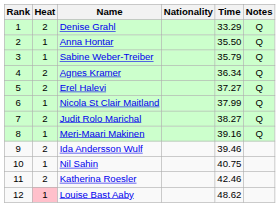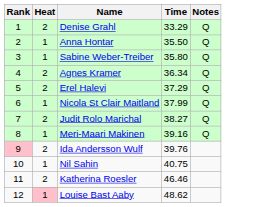 <table class="wikitable sortable" style="text-align:center">
 <tr>
 <th>Rank</th>
 <th>Heat</th>
 <th>Name</th>
-<th>Nationality</th>
 <th>Time</th>
 <th>Notes</th>
 </tr>
 <tr bgcolor=ccffcc>
 <td>1</td>
 <td>2</td>
 <td align=left><a href='#'>Denise Grahl</a></td>
-<td align=left></td>
 <td>33.29</td>
 <td>Q</td>
 </tr>
 <tr bgcolor=ccffcc>
 <td>2</td>
 <td>1</td>
 <td align=left><a href='#'>Anna Hontar</a></td>
-<td align=left></td>
 <td>35.50</td>
 <td>Q</td>
 </tr>
 <tr bgcolor=ccffcc>
 <td>3</td>
 <td>1</td>
 <td align=left><a href='#'>Sabine Weber-Treiber</a></td>
-<td align=left></td>
-<td>35.79</td>
+<td>35.80</td>
 <td>Q</td>
 </tr>
 <tr bgcolor=ccffcc>
 <td>4</td>
 <td>2</td>
 <td align=left><a href='#'>Agnes Kramer</a></td>
-<td align=left></td>
 <td>36.34</td>
 <td>Q</td>
 </tr>
 <tr bgcolor=ccffcc>
 <td>5</td>
 <td>2</td>
 <td align=left><a href='#'>Erel Halevi</a></td>
-<td align=left></td>
-<td>37.27</td>
+<td>37.29</td>
 <td>Q</td>
 </tr>
 <tr bgcolor=ccffcc>
 <td>6</td>
 <td>1</td>
 <td align=left><a href='#'>Nicola St Clair Maitland</a></td>
-<td align=left></td>
 <td>37.99</td>
 <td>Q</td>
 </tr>
 <tr bgcolor=ccffcc>
 <td>7</td>
 <td>2</td>
 <td align=left><a href='#'>Judit Rolo Marichal</a></td>
-<td align=left></td>
 <td>38.27</td>
 <td>Q</td>
 </tr>
 <tr bgcolor=ccffcc>
 <td>8</td>
 <td>1</td>
 <td align=left><a href='#'>Meri-Maari Makinen</a></td>
-<td align=left></td>
 <td>39.16</td>
 <td>Q</td>
 </tr>
 <tr>
-<td>9</td>
+<td style="background: pink;">9</td>
 <td>2</td>
 <td align=left><a href='#'>Ida Andersson Wulf</a></td>
-<td align=left></td>
-<td>39.46</td>
+<td>39.76</td>
 <td></td>
 </tr>
 <tr>
 <td>10</td>
 <td>1</td>
 <td align=left><a href='#'>Nil Sahin</a></td>
-<td align=left></td>
 <td>40.75</td>
 <td></td>
 </tr>
 <tr>
 <td>11</td>
 <td>2</td>
 <td align=left><a href='#'>Katherina Roesler</a></td>
-<td align=left></td>
-<td>42.46</td>
+<td>46.46</td>
 <td></td>
 </tr>
 <tr>
 <td>12</td>
 <td style="background: pink;">1</td>
 <td align=left><a href='#'>Louise Bast Aaby</a></td>
-<td align=left></td>
 <td>48.62</td>
 <td></td>
 </tr>
 </table>
